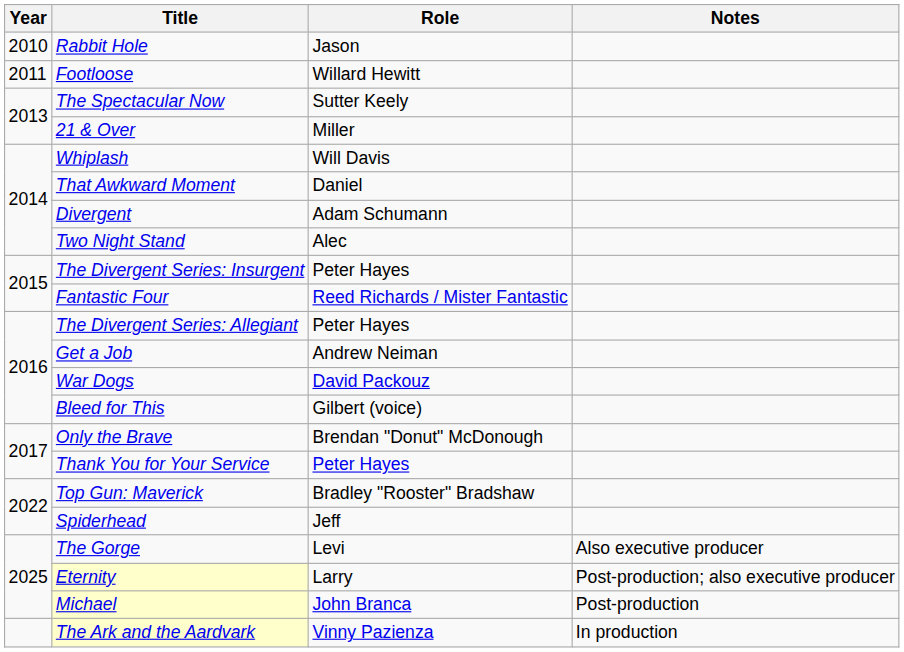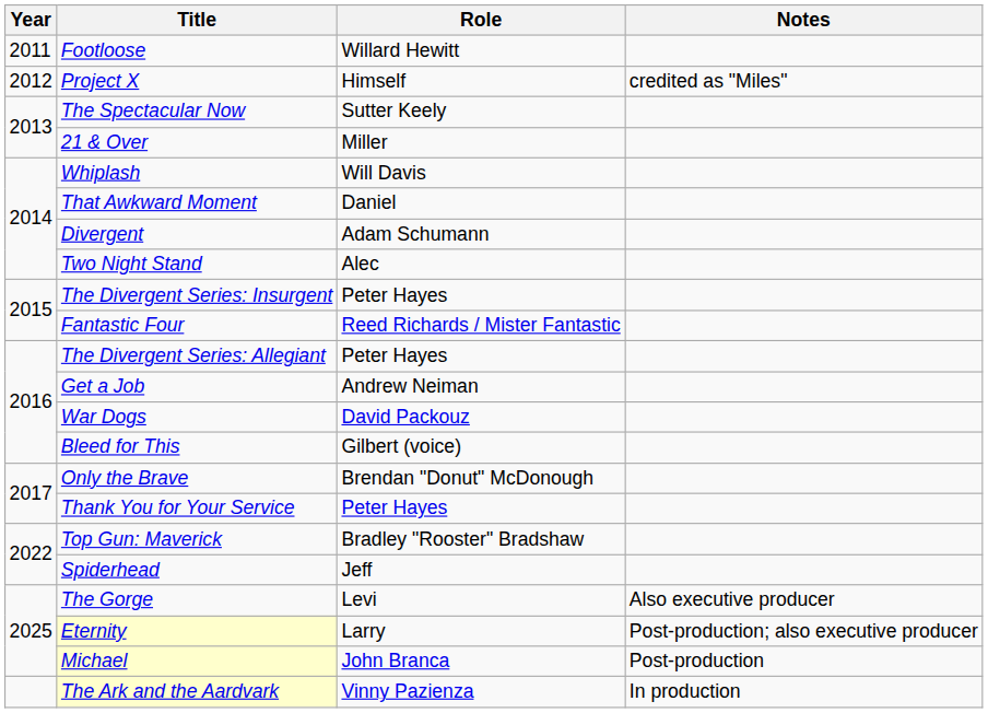 <table class="wikitable sortable">
 <tr>
 <th scope="col">Year</th>
 <th scope="col">Title</th>
 <th scope="col">Role</th>
 <th scope="col">Notes</th>
 </tr>
 <tr>
-<td>2010</td>
-<td><em><a href='#'>Rabbit Hole</a></em></td>
-<td>Jason</td>
-<td></td>
-</tr>
-<tr>
 <td>2011</td>
 <td><em><a href='#'>Footloose</a></em></td>
 <td>Willard Hewitt</td>
 <td></td>
+</tr>
+<tr>
+<td>2012</td>
+<td><em><a href='#'>Project X</a></em></td>
+<td>Himself</td>
+<td>credited as "Miles"</td>
 </tr>
 <tr>
 <td rowspan=2>2013</td>
 <td><em><a href='#'>The Spectacular Now</a></em></td>
 <td>Sutter Keely</td>
 <td></td>
 </tr>
 <tr>
 <td><em><a href='#'>21 & Over</a></em></td>
 <td>Miller</td>
 <td></td>
 </tr>
 <tr>
 <td rowspan="4">2014</td>
 <td><em><a href='#'>Whiplash</a></em></td>
 <td>Will Davis</td>
 <td></td>
 </tr>
 <tr>
 <td><em><a href='#'>That Awkward Moment</a></em></td>
 <td>Daniel</td>
 <td></td>
 </tr>
 <tr>
 <td><em><a href='#'>Divergent</a></em></td>
 <td>Adam Schumann</td>
 <td></td>
 </tr>
 <tr>
 <td><em><a href='#'>Two Night Stand</a></em></td>
 <td>Alec</td>
 <td></td>
 </tr>
 <tr>
 <td rowspan="2">2015</td>
 <td><em><a href='#'>The Divergent Series: Insurgent</a></em></td>
 <td>Peter Hayes</td>
 <td></td>
 </tr>
 <tr>
 <td><em><a href='#'>Fantastic Four</a></em></td>
 <td><a href='#'>Reed Richards / Mister Fantastic</a></td>
 <td></td>
 </tr>
 <tr>
 <td rowspan="4">2016</td>
 <td><em><a href='#'>The Divergent Series: Allegiant</a></em></td>
 <td>Peter Hayes</td>
 <td></td>
 </tr>
 <tr>
 <td><em><a href='#'>Get a Job</a></em></td>
 <td>Andrew Neiman</td>
 <td></td>
 </tr>
 <tr>
 <td><em><a href='#'>War Dogs</a></em></td>
 <td><a href='#'>David Packouz</a></td>
 <td></td>
 </tr>
 <tr>
 <td><em><a href='#'>Bleed for This</a></em></td>
 <td>Gilbert (voice)</td>
 <td></td>
 </tr>
 <tr>
 <td rowspan="2">2017</td>
 <td><em><a href='#'>Only the Brave</a></em></td>
 <td>Brendan "Donut" McDonough</td>
 <td></td>
 </tr>
 <tr>
 <td><em><a href='#'>Thank You for Your Service</a></em></td>
 <td><a href='#'>Peter Hayes</a></td>
 <td></td>
 </tr>
 <tr>
 <td rowspan="2">2022</td>
 <td><em><a href='#'>Top Gun: Maverick</a></em></td>
 <td>Bradley "Rooster" Bradshaw</td>
 <td></td>
 </tr>
 <tr>
 <td><em><a href='#'>Spiderhead</a></em></td>
 <td>Jeff</td>
 <td></td>
 </tr>
 <tr>
 <td rowspan="3">2025</td>
 <td><em><a href='#'>The Gorge</a></em></td>
 <td>Levi</td>
 <td>Also executive producer</td>
 </tr>
 <tr>
 <td style="background:#ffc;"><em><a href='#'>Eternity</a></em> </td>
 <td>Larry</td>
 <td>Post-production; also executive producer</td>
 </tr>
 <tr>
 <td style="background:#ffc;"><em><a href='#'>Michael</a></em> </td>
 <td><a href='#'>John Branca</a></td>
 <td>Post-production</td>
 </tr>
 <tr>
 <td></td>
 <td style="background:#ffc;"><em><a href='#'>The Ark and the Aardvark</a></em> </td>
 <td><a href='#'>Vinny Pazienza</a></td>
 <td>In production</td>
 </tr>
 </table>
